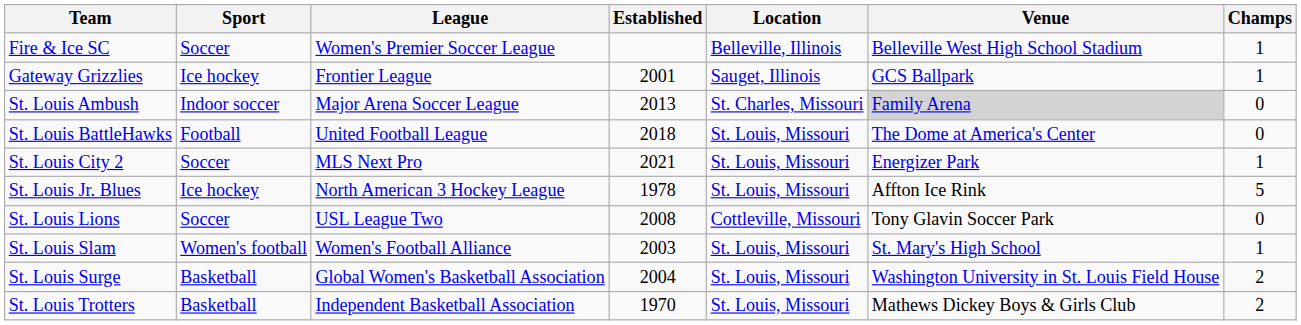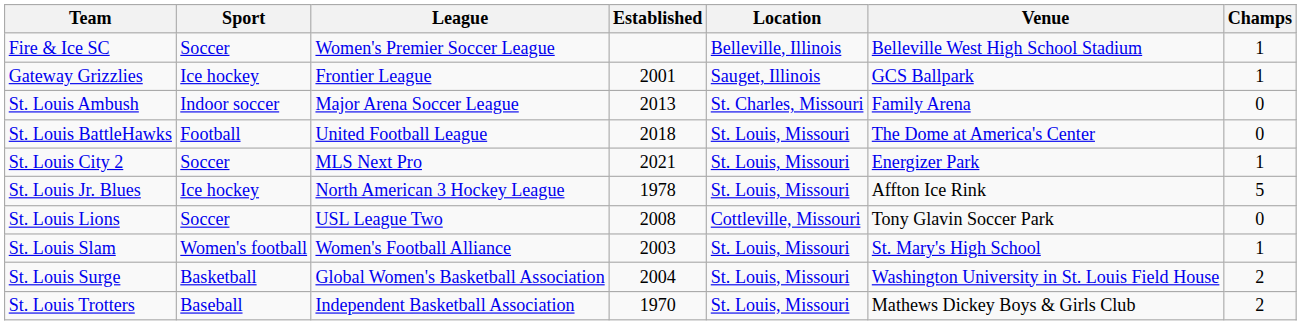 <table class="wikitable sortable">
 <tr>
 <th scope="col">Team</th>
 <th scope="col">Sport</th>
 <th scope="col">League</th>
 <th scope="col">Established</th>
 <th scope="col">Location</th>
 <th scope="col">Venue</th>
 <th scope="col">Champs</th>
 </tr>
 <tr>
 <td><a href='#'>Fire & Ice SC</a></td>
 <td><a href='#'>Soccer</a></td>
 <td><a href='#'>Women's Premier Soccer League</a></td>
 <td align=center></td>
 <td><a href='#'>Belleville, Illinois</a></td>
 <td><a href='#'>Belleville West High School Stadium</a></td>
 <td align=center>1</td>
 </tr>
 <tr>
 <td><a href='#'>Gateway Grizzlies</a></td>
 <td><a href='#'>Ice hockey</a></td>
 <td><a href='#'>Frontier League</a></td>
 <td align=center>2001</td>
 <td><a href='#'>Sauget, Illinois</a></td>
 <td><a href='#'>GCS Ballpark</a></td>
 <td align=center>1</td>
 </tr>
 <tr>
 <td><a href='#'>St. Louis Ambush</a></td>
 <td><a href='#'>Indoor soccer</a></td>
 <td><a href='#'>Major Arena Soccer League</a></td>
 <td align=center>2013</td>
 <td><a href='#'>St. Charles, Missouri</a></td>
-<td style="background: lightgrey;"><a href='#'>Family Arena</a></td>
+<td><a href='#'>Family Arena</a></td>
 <td align=center>0</td>
 </tr>
 <tr>
 <td><a href='#'>St. Louis BattleHawks</a></td>
 <td><a href='#'>Football</a></td>
 <td><a href='#'>United Football League</a></td>
 <td align=center>2018</td>
 <td><a href='#'>St. Louis, Missouri</a></td>
 <td><a href='#'>The Dome at America's Center</a></td>
 <td align=center>0</td>
 </tr>
 <tr>
 <td><a href='#'>St. Louis City 2</a></td>
 <td><a href='#'>Soccer</a></td>
 <td><a href='#'>MLS Next Pro</a></td>
 <td align=center>2021</td>
 <td><a href='#'>St. Louis, Missouri</a></td>
 <td><a href='#'>Energizer Park</a></td>
 <td align=center>1</td>
 </tr>
 <tr>
 <td><a href='#'>St. Louis Jr. Blues</a></td>
 <td><a href='#'>Ice hockey</a></td>
 <td><a href='#'>North American 3 Hockey League</a></td>
 <td align=center>1978</td>
 <td><a href='#'>St. Louis, Missouri</a></td>
 <td>Affton Ice Rink</td>
 <td align=center>5</td>
 </tr>
 <tr>
 <td><a href='#'>St. Louis Lions</a></td>
 <td><a href='#'>Soccer</a></td>
 <td><a href='#'>USL League Two</a></td>
 <td style="text-align:center;">2008</td>
 <td><a href='#'>Cottleville, Missouri</a></td>
 <td>Tony Glavin Soccer Park</td>
 <td style="text-align:center;">0</td>
 </tr>
 <tr>
 <td><a href='#'>St. Louis Slam</a></td>
 <td><a href='#'>Women's football</a></td>
 <td><a href='#'>Women's Football Alliance</a></td>
 <td align=center>2003</td>
 <td><a href='#'>St. Louis, Missouri</a></td>
 <td><a href='#'>St. Mary's High School</a></td>
 <td align=center>1</td>
 </tr>
 <tr>
 <td><a href='#'>St. Louis Surge</a></td>
 <td><a href='#'>Basketball</a></td>
 <td><a href='#'>Global Women's Basketball Association</a></td>
 <td align=center>2004</td>
 <td><a href='#'>St. Louis, Missouri</a></td>
 <td><a href='#'>Washington University in St. Louis Field House</a></td>
 <td align=center>2</td>
 </tr>
 <tr>
 <td><a href='#'>St. Louis Trotters</a></td>
-<td><a href='#'>Basketball</a></td>
+<td><a href='#'>Baseball</a></td>
 <td><a href='#'>Independent Basketball Association</a></td>
 <td align=center>1970</td>
 <td><a href='#'>St. Louis, Missouri</a></td>
 <td>Mathews Dickey Boys & Girls Club</td>
 <td align=center>2</td>
 </tr>
 </table>
